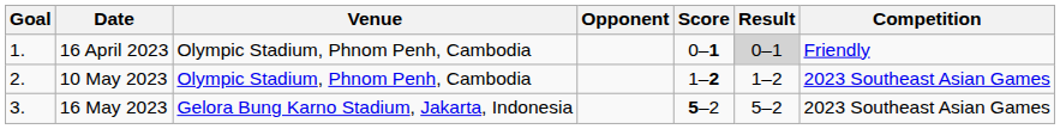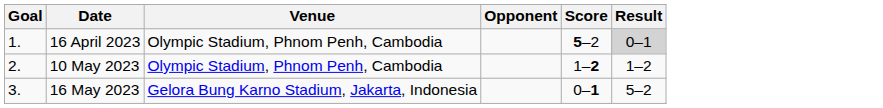 <table class="wikitable">
 <tr>
 <th>Goal</th>
 <th>Date</th>
 <th>Venue</th>
 <th>Opponent</th>
 <th>Score</th>
 <th>Result</th>
-<th>Competition</th>
 </tr>
 <tr>
 <td>1.</td>
 <td>16 April 2023</td>
 <td>Olympic Stadium, Phnom Penh, Cambodia</td>
 <td></td>
-<td align=center>0–<strong>1</strong></td>
+<td align=center><strong>5</strong>–2</td>
 <td align=center style="background: lightgrey;">0–1</td>
-<td><a href='#'>Friendly</a></td>
 </tr>
 <tr>
 <td>2.</td>
 <td>10 May 2023</td>
 <td><a href='#'>Olympic Stadium</a>, <a href='#'>Phnom Penh</a>, Cambodia</td>
 <td></td>
 <td align=center>1–<strong>2</strong></td>
 <td align=center>1–2</td>
-<td><a href='#'>2023 Southeast Asian Games</a></td>
 </tr>
 <tr>
 <td>3.</td>
 <td>16 May 2023</td>
 <td><a href='#'>Gelora Bung Karno Stadium</a>, <a href='#'>Jakarta</a>, Indonesia</td>
 <td></td>
-<td align=center><strong>5</strong>–2</td>
+<td align=center>0–<strong>1</strong></td>
 <td align=center>5–2</td>
-<td>2023 Southeast Asian Games</td>
 </tr>
 </table>
